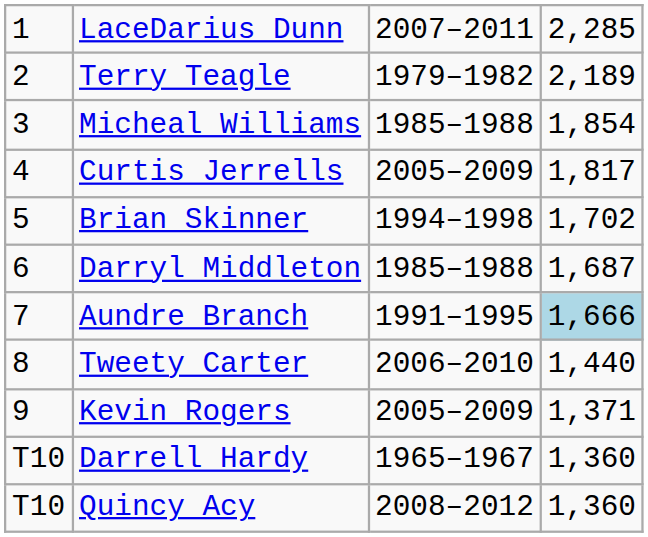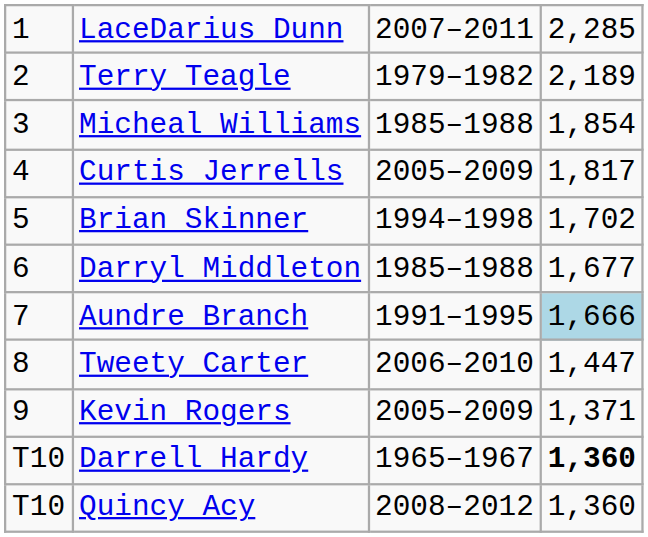 <table class="wikitable">
 <tr>
 <td>1</td>
 <td><a href='#'>LaceDarius Dunn</a></td>
 <td>2007–2011</td>
 <td>2,285</td>
 </tr>
 <tr>
 <td>2</td>
 <td><a href='#'>Terry Teagle</a></td>
 <td>1979–1982</td>
 <td>2,189</td>
 </tr>
 <tr>
 <td>3</td>
 <td><a href='#'>Micheal Williams</a></td>
 <td>1985–1988</td>
 <td>1,854</td>
 </tr>
 <tr>
 <td>4</td>
 <td><a href='#'>Curtis Jerrells</a></td>
 <td>2005–2009</td>
 <td>1,817</td>
 </tr>
 <tr>
 <td>5</td>
 <td><a href='#'>Brian Skinner</a></td>
 <td>1994–1998</td>
 <td>1,702</td>
 </tr>
 <tr>
 <td>6</td>
 <td><a href='#'>Darryl Middleton</a></td>
 <td>1985–1988</td>
-<td>1,687</td>
+<td>1,677</td>
 </tr>
 <tr>
 <td>7</td>
 <td><a href='#'>Aundre Branch</a></td>
 <td>1991–1995</td>
 <td style="background: lightblue;">1,666</td>
 </tr>
 <tr>
 <td>8</td>
 <td><a href='#'>Tweety Carter</a></td>
 <td>2006–2010</td>
-<td>1,440</td>
+<td>1,447</td>
 </tr>
 <tr>
 <td>9</td>
 <td><a href='#'>Kevin Rogers</a></td>
 <td>2005–2009</td>
 <td>1,371</td>
 </tr>
 <tr>
 <td>T10</td>
 <td><a href='#'>Darrell Hardy</a></td>
 <td>1965–1967</td>
-<td>1,360</td>
+<td><strong>1,360</strong></td>
 </tr>
 <tr>
 <td>T10</td>
 <td><a href='#'>Quincy Acy</a></td>
 <td>2008–2012</td>
 <td>1,360</td>
 </tr>
 </table>
